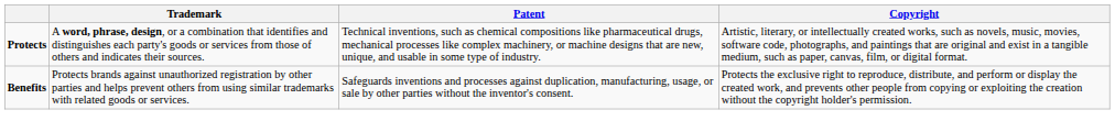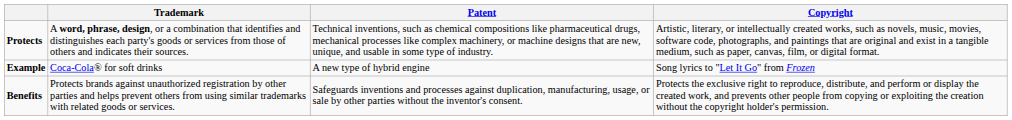 <table class="wikitable">
 <tr>
 <th></th>
 <th>Trademark</th>
 <th><a href='#'>Patent</a></th>
 <th><a href='#'>Copyright</a></th>
 </tr>
 <tr>
 <td><strong>Protects</strong></td>
 <td>A <strong>word, phrase, design</strong>, or a combination that identifies and distinguishes each party's goods or services from those of others and indicates their sources.</td>
 <td>Technical inventions, such as chemical compositions like pharmaceutical drugs, mechanical processes like complex machinery, or machine designs that are new, unique, and usable in some type of industry.</td>
 <td>Artistic, literary, or intellectually created works, such as novels, music, movies, software code, photographs, and paintings that are original and exist in a tangible medium, such as paper, canvas, film, or digital format.</td>
 </tr>
 <tr>
+<td><strong>Example</strong></td>
+<td><a href='#'>Coca-Cola</a>® for soft drinks</td>
+<td>A new type of hybrid engine</td>
+<td>Song lyrics to "<a href='#'>Let It Go</a>" from <em><a href='#'>Frozen</a></em></td>
+</tr>
+<tr>
 <td><strong>Benefits</strong></td>
 <td>Protects brands against unauthorized registration by other parties and helps prevent others from using similar trademarks with related goods or services.</td>
 <td>Safeguards inventions and processes against duplication, manufacturing, usage, or sale by other parties without the inventor's consent.</td>
 <td>Protects the exclusive right to reproduce, distribute, and perform or display the created work, and prevents other people from copying or exploiting the creation without the copyright holder's permission.</td>
 </tr>
 </table>
